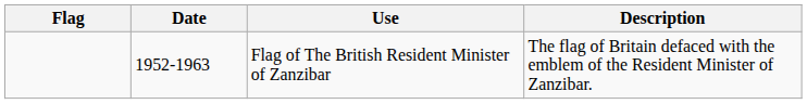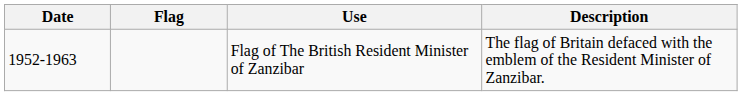 <table class="wikitable">
 <tr>
+<th style="width:100px;">Date</th>
 <th style="width:110px;">Flag</th>
-<th style="width:100px;">Date</th>
 <th style="width:250px;">Use</th>
 <th style="width:250px;">Description</th>
 </tr>
 <tr>
+<td>1952-1963</td>
 <td></td>
-<td>1952-1963</td>
 <td>Flag of The British Resident Minister of Zanzibar</td>
 <td>The flag of Britain defaced with the emblem of the Resident Minister of Zanzibar.</td>
 </tr>
 </table>
